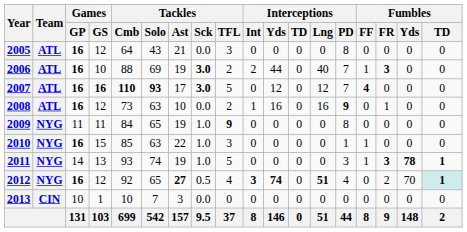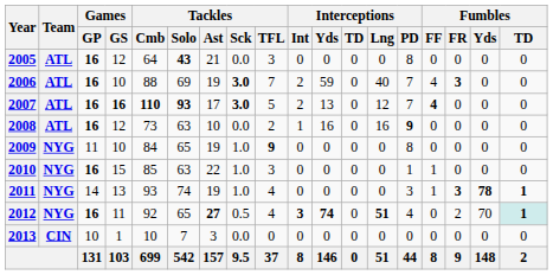 <table class="wikitable" style="text-align:center">
 <tr>
 <th rowspan="2">Year</th>
 <th rowspan="2">Team</th>
 <th colspan="2">Games</th>
 <th colspan="5">Tackles</th>
 <th colspan="5">Interceptions</th>
 <th colspan="4">Fumbles</th>
 </tr>
 <tr>
 <th>GP</th>
 <th>GS</th>
 <th>Cmb</th>
 <th>Solo</th>
 <th>Ast</th>
 <th>Sck</th>
 <th>TFL</th>
 <th>Int</th>
 <th>Yds</th>
 <th>TD</th>
 <th>Lng</th>
 <th>PD</th>
 <th>FF</th>
 <th>FR</th>
 <th>Yds</th>
 <th>TD</th>
 </tr>
 <tr>
 <th><a href='#'>2005</a></th>
 <th><a href='#'>ATL</a></th>
 <td><strong>16</strong></td>
 <td>12</td>
 <td>64</td>
-<td>43</td>
+<td><strong>43</strong></td>
 <td>21</td>
 <td>0.0</td>
 <td>3</td>
 <td>0</td>
 <td>0</td>
 <td>0</td>
 <td>0</td>
 <td>8</td>
 <td>0</td>
 <td>0</td>
 <td>0</td>
 <td>0</td>
 </tr>
 <tr>
 <th><a href='#'>2006</a></th>
 <th><a href='#'>ATL</a></th>
 <td><strong>16</strong></td>
 <td>10</td>
 <td>88</td>
 <td>69</td>
 <td>19</td>
 <td><strong>3.0</strong></td>
+<td>7</td>
 <td>2</td>
-<td>2</td>
-<td>44</td>
+<td>59</td>
 <td>0</td>
 <td>40</td>
 <td>7</td>
-<td>1</td>
+<td>4</td>
 <td><strong>3</strong></td>
 <td>0</td>
 <td>0</td>
 </tr>
 <tr>
 <th><a href='#'>2007</a></th>
 <th><a href='#'>ATL</a></th>
 <td><strong>16</strong></td>
 <td><strong>16</strong></td>
 <td><strong>110</strong></td>
 <td><strong>93</strong></td>
 <td>17</td>
 <td><strong>3.0</strong></td>
 <td>5</td>
-<td>0</td>
-<td>12</td>
+<td>2</td>
+<td>13</td>
 <td>0</td>
 <td>12</td>
 <td>7</td>
 <td><strong>4</strong></td>
 <td>0</td>
 <td>0</td>
 <td>0</td>
 </tr>
 <tr>
 <th><a href='#'>2008</a></th>
 <th><a href='#'>ATL</a></th>
 <td><strong>16</strong></td>
 <td>12</td>
 <td>73</td>
 <td>63</td>
 <td>10</td>
 <td>0.0</td>
 <td>2</td>
 <td>1</td>
 <td>16</td>
 <td>0</td>
 <td>16</td>
 <td><strong>9</strong></td>
 <td>0</td>
-<td>1</td>
+<td>0</td>
 <td>0</td>
 <td>0</td>
 </tr>
 <tr>
 <th><a href='#'>2009</a></th>
 <th><a href='#'>NYG</a></th>
 <td>11</td>
-<td>11</td>
+<td>10</td>
 <td>84</td>
 <td>65</td>
 <td>19</td>
 <td>1.0</td>
 <td><strong>9</strong></td>
 <td>0</td>
 <td>0</td>
 <td>0</td>
 <td>0</td>
 <td>8</td>
 <td>0</td>
 <td>0</td>
 <td>0</td>
 <td>0</td>
 </tr>
 <tr>
 <th><a href='#'>2010</a></th>
 <th><a href='#'>NYG</a></th>
 <td><strong>16</strong></td>
 <td>15</td>
 <td>85</td>
 <td>63</td>
 <td>22</td>
 <td>1.0</td>
 <td>3</td>
 <td>0</td>
 <td>0</td>
 <td>0</td>
 <td>0</td>
 <td>1</td>
 <td>1</td>
 <td>0</td>
 <td>0</td>
 <td>0</td>
 </tr>
 <tr>
 <th><a href='#'>2011</a></th>
 <th><a href='#'>NYG</a></th>
 <td>14</td>
 <td>13</td>
 <td>93</td>
 <td>74</td>
 <td>19</td>
 <td>1.0</td>
-<td>5</td>
+<td>4</td>
 <td>0</td>
 <td>0</td>
 <td>0</td>
 <td>0</td>
 <td>3</td>
 <td>1</td>
 <td><strong>3</strong></td>
 <td><strong>78</strong></td>
 <td><strong>1</strong></td>
 </tr>
 <tr>
 <th><a href='#'>2012</a></th>
 <th><a href='#'>NYG</a></th>
 <td><strong>16</strong></td>
-<td>12</td>
+<td>11</td>
 <td>92</td>
 <td>65</td>
 <td><strong>27</strong></td>
 <td>0.5</td>
 <td>4</td>
 <td><strong>3</strong></td>
 <td><strong>74</strong></td>
 <td>0</td>
 <td><strong>51</strong></td>
 <td>4</td>
 <td>0</td>
 <td>2</td>
 <td>70</td>
 <td style="background:#cfecec; width:3em;"><strong>1</strong></td>
 </tr>
 <tr>
 <th><a href='#'>2013</a></th>
 <th><a href='#'>CIN</a></th>
 <td>10</td>
 <td>1</td>
 <td>10</td>
 <td>7</td>
 <td>3</td>
 <td>0.0</td>
 <td>0</td>
 <td>0</td>
 <td>0</td>
 <td>0</td>
 <td>0</td>
 <td>0</td>
 <td>0</td>
 <td>0</td>
 <td>0</td>
 <td>0</td>
 </tr>
 <tr>
 <th colspan="2"></th>
 <th>131</th>
 <th>103</th>
 <th>699</th>
 <th>542</th>
 <th>157</th>
 <th>9.5</th>
 <th>37</th>
 <th>8</th>
 <th>146</th>
 <th>0</th>
 <th>51</th>
 <th>44</th>
 <th>8</th>
 <th>9</th>
 <th>148</th>
 <th>2</th>
 </tr>
 </table>
